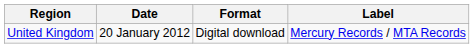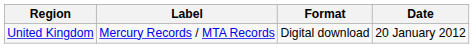 <table class=wikitable>
 <tr>
 <th>Region</th>
+<th>Label</th>
+<th>Format</th>
 <th>Date</th>
-<th>Format</th>
-<th>Label</th>
 </tr>
 <tr>
 <td><a href='#'>United Kingdom</a></td>
+<td><a href='#'>Mercury Records</a> / <a href='#'>MTA Records</a></td>
+<td>Digital download</td>
 <td>20 January 2012</td>
-<td>Digital download</td>
-<td><a href='#'>Mercury Records</a> / <a href='#'>MTA Records</a></td>
 </tr>
 </table>
